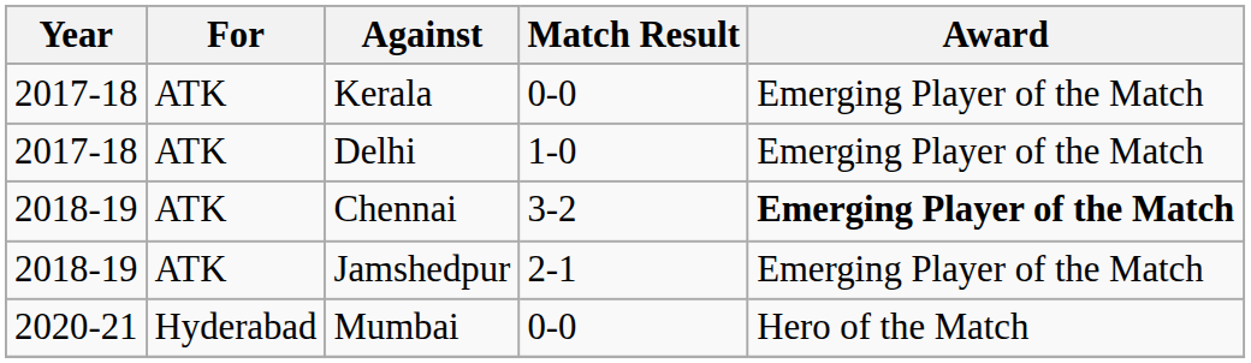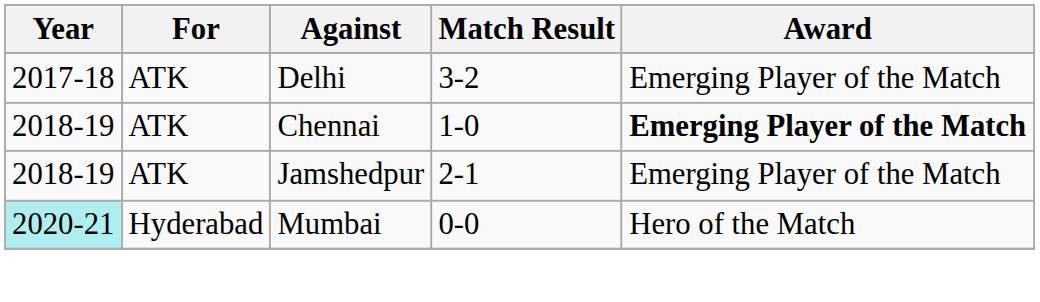 <table class="wikitable">
 <tr>
 <th>Year</th>
 <th>For</th>
 <th>Against</th>
 <th>Match Result</th>
 <th>Award</th>
 </tr>
 <tr>
 <td>2017-18</td>
 <td>ATK</td>
-<td>Kerala</td>
-<td>0-0</td>
-<td>Emerging Player of the Match</td>
-</tr>
-<tr>
-<td>2017-18</td>
-<td>ATK</td>
 <td>Delhi</td>
-<td>1-0</td>
+<td>3-2</td>
 <td>Emerging Player of the Match</td>
 </tr>
 <tr>
 <td>2018-19</td>
 <td>ATK</td>
 <td>Chennai</td>
-<td>3-2</td>
+<td>1-0</td>
 <td><strong>Emerging Player of the Match</strong></td>
 </tr>
 <tr>
 <td>2018-19</td>
 <td>ATK</td>
 <td>Jamshedpur</td>
 <td>2-1</td>
 <td>Emerging Player of the Match</td>
 </tr>
 <tr>
-<td>2020-21</td>
+<td style="background: paleturquoise;">2020-21</td>
 <td>Hyderabad</td>
 <td>Mumbai</td>
 <td>0-0</td>
 <td>Hero of the Match</td>
 </tr>
 <tr>
 </tr>
 </table>
